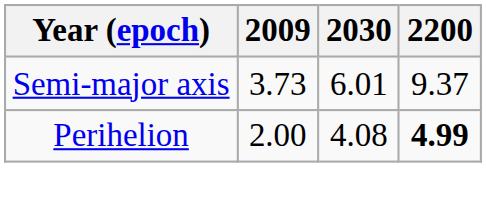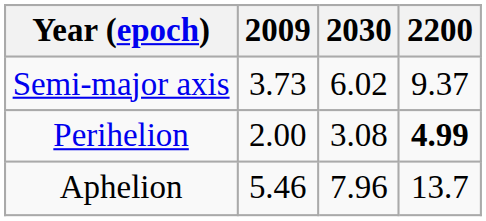 <table class=wikitable style="text-align:center">
 <tr>
 <th>Year (<a href='#'>epoch</a>)</th>
 <th>2009</th>
 <th>2030</th>
 <th>2200</th>
 </tr>
 <tr>
 <td><a href='#'>Semi-major axis</a></td>
 <td>3.73</td>
-<td>6.01</td>
+<td>6.02</td>
 <td>9.37</td>
 </tr>
 <tr>
 <td><a href='#'>Perihelion</a></td>
 <td>2.00</td>
-<td>4.08</td>
+<td>3.08</td>
 <td><strong>4.99</strong></td>
 </tr>
+<tr>
+<td>Aphelion</td>
+<td>5.46</td>
+<td>7.96</td>
+<td>13.7</td>
+</tr>
 </table>
